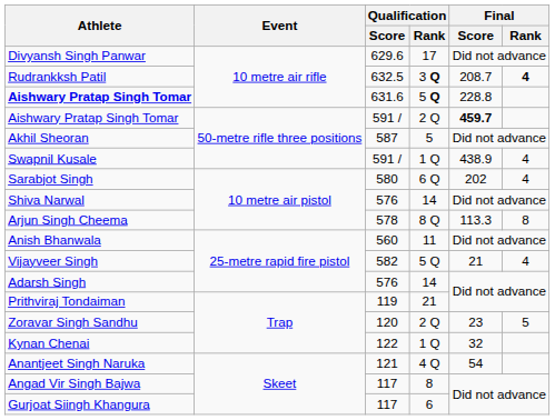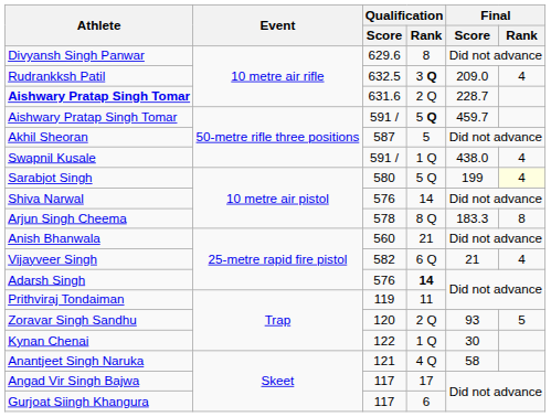 <table class="wikitable" style="text-align:center; font-size:90%">
 <tr>
 <th rowspan="2">Athlete</th>
 <th rowspan="2">Event</th>
 <th colspan="2">Qualification</th>
 <th colspan="2">Final</th>
 </tr>
 <tr>
 <th>Score</th>
 <th>Rank</th>
 <th>Score</th>
 <th>Rank</th>
 </tr>
 <tr>
 <td style="text-align:left"><a href='#'>Divyansh Singh Panwar</a></td>
 <td rowspan="3"><a href='#'>10 metre air rifle</a></td>
 <td>629.6</td>
-<td>17</td>
+<td>8</td>
 <td colspan=2>Did not advance</td>
 </tr>
 <tr>
 <td style="text-align:left"><a href='#'>Rudrankksh Patil</a></td>
 <td>632.5</td>
 <td>3 <strong>Q</strong></td>
-<td>208.7</td>
-<td><strong>4</strong></td>
+<td>209.0</td>
+<td>4</td>
 </tr>
 <tr>
 <td style="text-align:left"><strong><a href='#'>Aishwary Pratap Singh Tomar</a></strong></td>
 <td>631.6</td>
-<td>5 <strong>Q</strong></td>
-<td>228.8</td>
+<td>2 </strong>Q<strong></td>
+<td>228.7</td>
 <td><strong><em></td>
 </tr>
 <tr>
 <td style="text-align:left"></strong><a href='#'>Aishwary Pratap Singh Tomar</a><strong></td>
 <td rowspan="3"><a href='#'>50-metre rifle three positions</a></td>
 <td>591 </strong>/<strong></td>
-<td>2 </strong>Q<strong></td>
-<td><strong>459.7</strong></td>
+<td>5 <strong>Q</strong></td>
+<td>459.7</td>
 <td></strong><strong></td>
 </tr>
 <tr>
 <td align=left><a href='#'>Akhil Sheoran</a></td>
 <td>587</td>
 <td>5</td>
 <td colspan=2>Did not advance</td>
 </tr>
 <tr>
 <td align=left><a href='#'>Swapnil Kusale</a></td>
 <td>591 </strong>/<strong></td>
 <td>1 </strong>Q<strong></td>
-<td>438.9</td>
+<td>438.0</td>
 <td>4</td>
 </tr>
 <tr>
 <td align=left><a href='#'>Sarabjot Singh</a></td>
 <td rowspan="3"><a href='#'>10 metre air pistol</a></td>
 <td>580</td>
-<td>6 </strong>Q<strong></td>
-<td>202</td>
-<td>4</td>
+<td>5 </strong>Q<strong></td>
+<td>199</td>
+<td style="background: lightyellow;">4</td>
 </tr>
 <tr>
 <td align=left><a href='#'>Shiva Narwal</a></td>
 <td>576</td>
 <td>14</td>
 <td colspan=2>Did not advance</td>
 </tr>
 <tr>
 <td align=left><a href='#'>Arjun Singh Cheema</a></td>
 <td>578</td>
 <td>8 </strong>Q<strong></td>
-<td>113.3</td>
+<td>183.3</td>
 <td>8</td>
 </tr>
 <tr>
 <td align=left><a href='#'>Anish Bhanwala</a></td>
 <td rowspan="3"><a href='#'>25-metre rapid fire pistol</a></td>
 <td>560</td>
-<td>11</td>
+<td>21</td>
 <td colspan=2>Did not advance</td>
 </tr>
 <tr>
 <td align=left><a href='#'>Vijayveer Singh</a></td>
 <td>582</td>
-<td>5 </strong>Q<strong></td>
+<td>6 </strong>Q<strong></td>
 <td>21</td>
 <td>4</td>
 </tr>
 <tr>
 <td align=left><a href='#'>Adarsh Singh</a></td>
 <td>576</td>
-<td>14</td>
+<td><strong>14</strong></td>
 <td colspan=2 rowspan=2>Did not advance</td>
 </tr>
 <tr>
 <td align=left><a href='#'>Prithviraj Tondaiman</a></td>
 <td rowspan="3"><a href='#'>Trap</a></td>
 <td>119</td>
-<td>21</td>
+<td>11</td>
 </tr>
 <tr>
 <td align=left><a href='#'>Zoravar Singh Sandhu</a></td>
 <td>120</td>
 <td>2 </strong>Q<strong></td>
-<td>23</td>
+<td>93</td>
 <td>5</td>
 </tr>
 <tr>
 <td align=left></strong><a href='#'>Kynan Chenai</a><strong></td>
 <td>122</td>
 <td>1 </strong>Q<strong></td>
-<td>32</td>
+<td>30</td>
 <td></strong><strong></td>
 </tr>
 <tr>
 <td align=left></strong><a href='#'>Anantjeet Singh Naruka</a><strong></td>
 <td rowspan="3"><a href='#'>Skeet</a></td>
 <td>121</td>
 <td>4 </strong>Q<strong></td>
-<td>54</td>
+<td>58</td>
 <td></strong><strong></td>
 </tr>
 <tr>
 <td align=left><a href='#'>Angad Vir Singh Bajwa</a></td>
 <td>117</td>
-<td>8</td>
+<td>17</td>
 <td colspan=2 rowspan=2>Did not advance</td>
 </tr>
 <tr>
 <td align=left><a href='#'>Gurjoat Siingh Khangura</a></td>
 <td>117</td>
 <td>6</td>
 </tr>
 </table>
